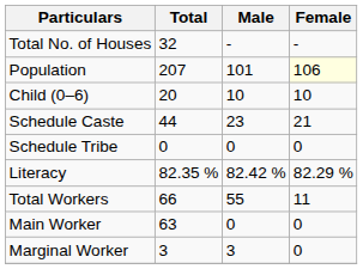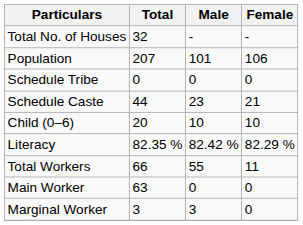 <table class="wikitable sortable">
 <tr>
 <th>Particulars</th>
 <th>Total</th>
 <th>Male</th>
 <th>Female</th>
 </tr>
 <tr>
 <td>Total No. of Houses</td>
 <td>32</td>
 <td>-</td>
 <td>-</td>
 </tr>
 <tr>
 <td>Population</td>
 <td>207</td>
 <td>101</td>
-<td style="background: lightyellow;">106</td>
+<td>106</td>
 </tr>
 <tr>
-<td>Child (0–6)</td>
-<td>20</td>
-<td>10</td>
-<td>10</td>
+<td>Schedule Tribe</td>
+<td>0</td>
+<td>0</td>
+<td>0</td>
 </tr>
 <tr>
 <td>Schedule Caste</td>
 <td>44</td>
 <td>23</td>
 <td>21</td>
 </tr>
 <tr>
-<td>Schedule Tribe</td>
-<td>0</td>
-<td>0</td>
-<td>0</td>
+<td>Child (0–6)</td>
+<td>20</td>
+<td>10</td>
+<td>10</td>
 </tr>
 <tr>
 <td>Literacy</td>
 <td>82.35 %</td>
 <td>82.42 %</td>
 <td>82.29 %</td>
 </tr>
 <tr>
 <td>Total Workers</td>
 <td>66</td>
 <td>55</td>
 <td>11</td>
 </tr>
 <tr>
 <td>Main Worker</td>
 <td>63</td>
 <td>0</td>
 <td>0</td>
 </tr>
 <tr>
 <td>Marginal Worker</td>
 <td>3</td>
 <td>3</td>
 <td>0</td>
 </tr>
 <tr>
 </tr>
 </table>
